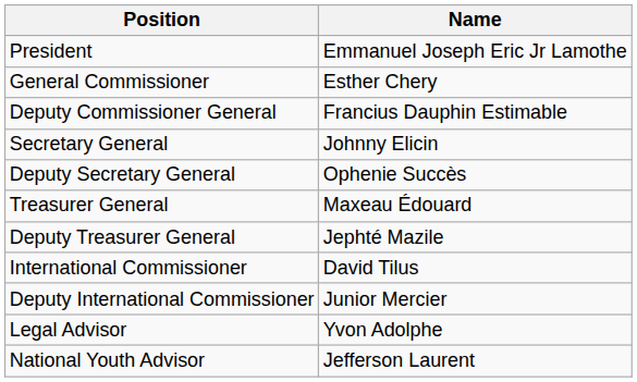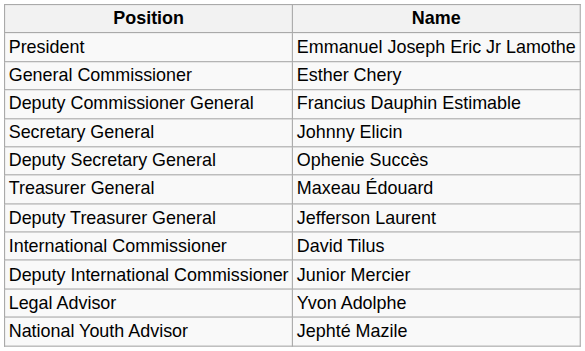 <table class="wikitable">
 <tr>
 <th>Position</th>
 <th>Name</th>
 </tr>
 <tr>
 <td>President</td>
 <td>Emmanuel Joseph Eric Jr Lamothe</td>
 </tr>
 <tr>
 <td>General Commissioner</td>
 <td>Esther Chery</td>
 </tr>
 <tr>
 <td>Deputy Commissioner General</td>
 <td>Francius Dauphin Estimable</td>
 </tr>
 <tr>
 <td>Secretary General</td>
 <td>Johnny Elicin</td>
 </tr>
 <tr>
 <td>Deputy Secretary General</td>
 <td>Ophenie Succès</td>
 </tr>
 <tr>
 <td>Treasurer General</td>
 <td>Maxeau Édouard</td>
 </tr>
 <tr>
 <td>Deputy Treasurer General</td>
-<td>Jephté Mazile</td>
+<td>Jefferson Laurent</td>
 </tr>
 <tr>
 <td>International Commissioner</td>
 <td>David Tilus</td>
 </tr>
 <tr>
 <td>Deputy International Commissioner</td>
 <td>Junior Mercier</td>
 </tr>
 <tr>
 <td>Legal Advisor</td>
 <td>Yvon Adolphe</td>
 </tr>
 <tr>
 <td>National Youth Advisor</td>
-<td>Jefferson Laurent</td>
+<td>Jephté Mazile</td>
 </tr>
 </table>
